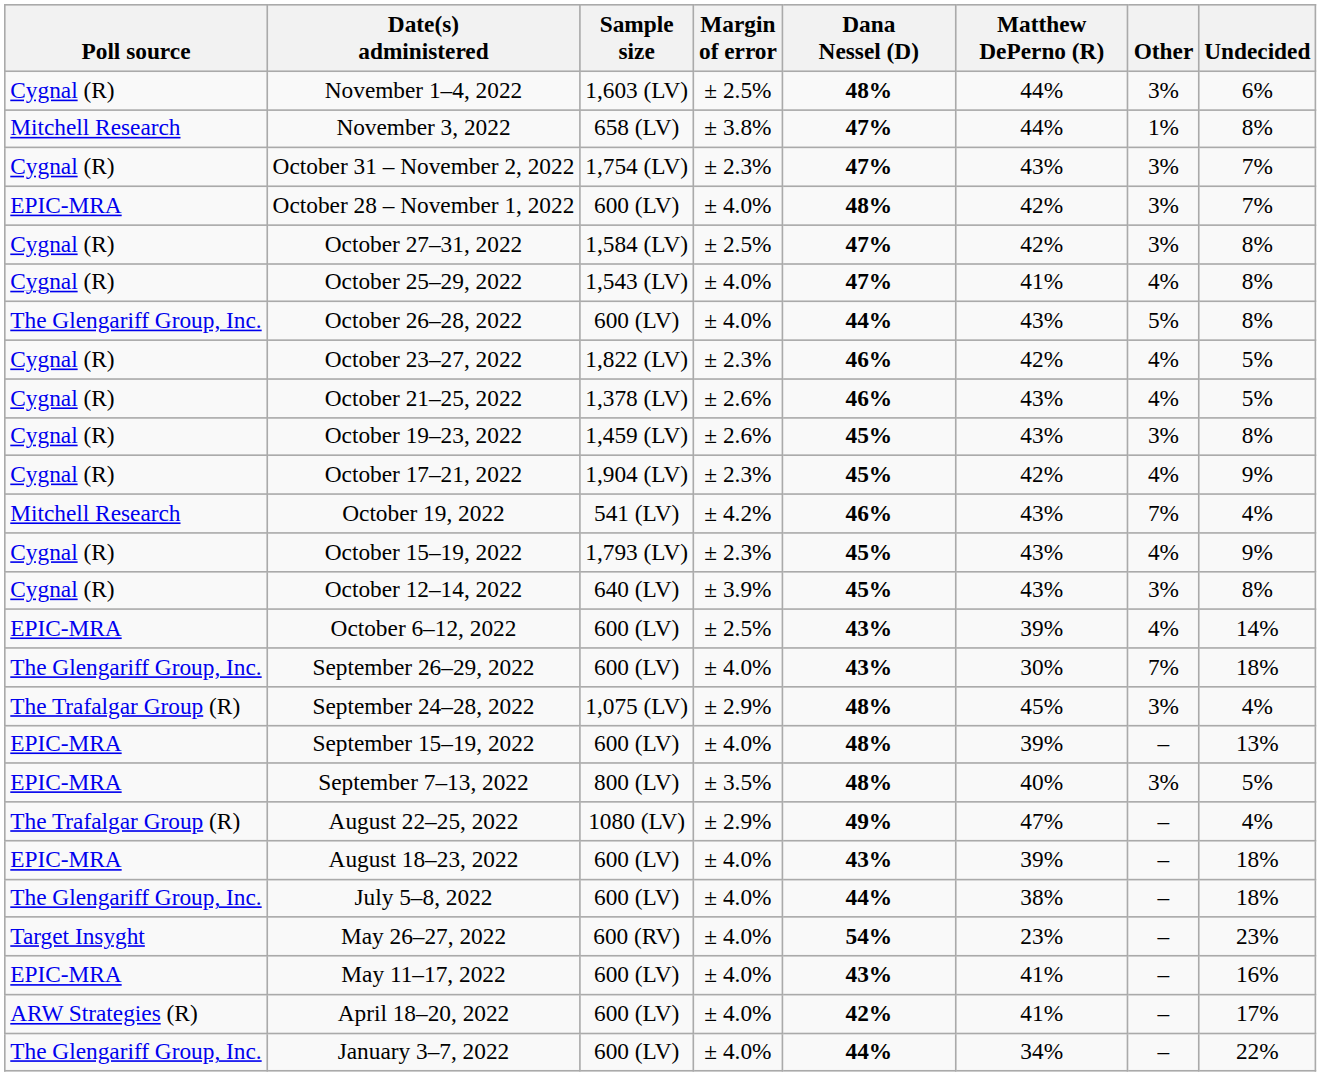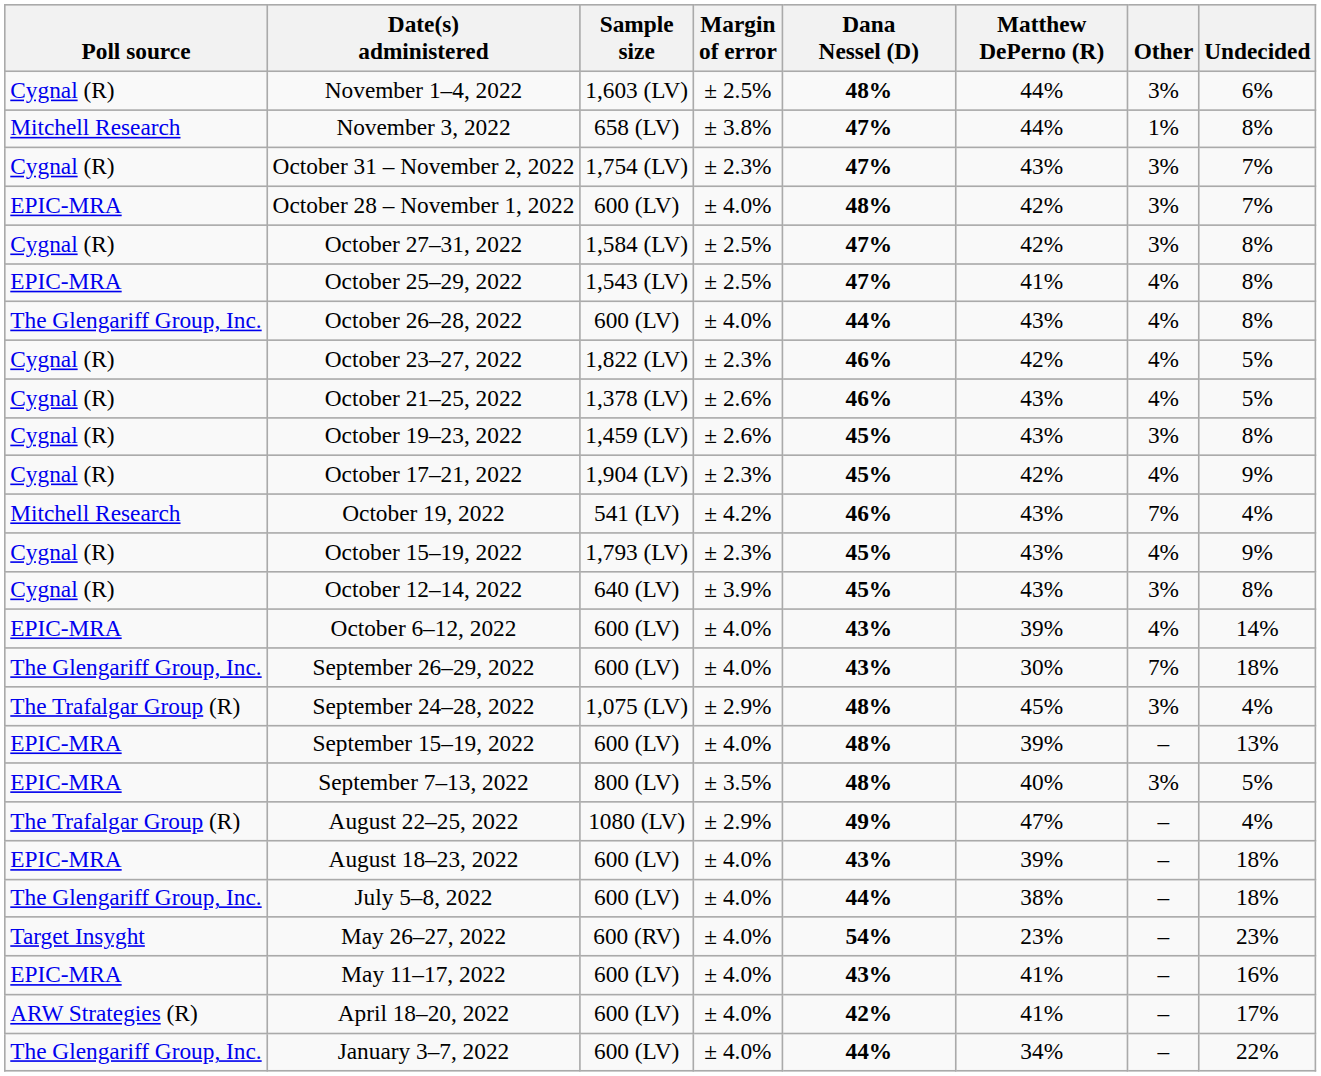 <table class="wikitable" style="font-size:90%;text-align:center;">
 <tr valign=bottom>
 <th>Poll source</th>
 <th>Date(s)<br>administered</th>
 <th>Sample<br>size</th>
 <th>Margin<br>of error</th>
 <th style="width:100px;">Dana<br>Nessel (D)</th>
 <th style="width:100px;">Matthew<br>DePerno (R)</th>
 <th>Other</th>
 <th>Undecided</th>
 </tr>
 <tr>
 <td style="text-align:left;"><a href='#'>Cygnal</a> (R)</td>
 <td>November 1–4, 2022</td>
 <td>1,603 (LV)</td>
 <td>± 2.5%</td>
 <td><strong>48%</strong></td>
 <td>44%</td>
 <td>3%</td>
 <td>6%</td>
 </tr>
 <tr>
 <td style="text-align:left;"><a href='#'>Mitchell Research</a></td>
 <td>November 3, 2022</td>
 <td>658 (LV)</td>
 <td>± 3.8%</td>
 <td><strong>47%</strong></td>
 <td>44%</td>
 <td>1%</td>
 <td>8%</td>
 </tr>
 <tr>
 <td style="text-align:left;"><a href='#'>Cygnal</a> (R)</td>
 <td>October 31 – November 2, 2022</td>
 <td>1,754 (LV)</td>
 <td>± 2.3%</td>
 <td><strong>47%</strong></td>
 <td>43%</td>
 <td>3%</td>
 <td>7%</td>
 </tr>
 <tr>
 <td style="text-align:left;"><a href='#'>EPIC-MRA</a></td>
 <td>October 28 – November 1, 2022</td>
 <td>600 (LV)</td>
 <td>± 4.0%</td>
 <td><strong>48%</strong></td>
 <td>42%</td>
 <td>3%</td>
 <td>7%</td>
 </tr>
 <tr>
 <td style="text-align:left;"><a href='#'>Cygnal</a> (R)</td>
 <td>October 27–31, 2022</td>
 <td>1,584 (LV)</td>
 <td>± 2.5%</td>
 <td><strong>47%</strong></td>
 <td>42%</td>
 <td>3%</td>
 <td>8%</td>
 </tr>
 <tr>
-<td style="text-align:left;"><a href='#'>Cygnal</a> (R)</td>
+<td style="text-align:left;"><a href='#'>EPIC-MRA</a></td>
 <td>October 25–29, 2022</td>
 <td>1,543 (LV)</td>
-<td>± 4.0%</td>
+<td>± 2.5%</td>
 <td><strong>47%</strong></td>
 <td>41%</td>
 <td>4%</td>
 <td>8%</td>
 </tr>
 <tr>
 <td style="text-align:left;"><a href='#'>The Glengariff Group, Inc.</a></td>
 <td>October 26–28, 2022</td>
 <td>600 (LV)</td>
 <td>± 4.0%</td>
 <td><strong>44%</strong></td>
 <td>43%</td>
-<td>5%</td>
+<td>4%</td>
 <td>8%</td>
 </tr>
 <tr>
 <td style="text-align:left;"><a href='#'>Cygnal</a> (R)</td>
 <td>October 23–27, 2022</td>
 <td>1,822 (LV)</td>
 <td>± 2.3%</td>
 <td><strong>46%</strong></td>
 <td>42%</td>
 <td>4%</td>
 <td>5%</td>
 </tr>
 <tr>
 <td style="text-align:left;"><a href='#'>Cygnal</a> (R)</td>
 <td>October 21–25, 2022</td>
 <td>1,378 (LV)</td>
 <td>± 2.6%</td>
 <td><strong>46%</strong></td>
 <td>43%</td>
 <td>4%</td>
 <td>5%</td>
 </tr>
 <tr>
 <td style="text-align:left;"><a href='#'>Cygnal</a> (R)</td>
 <td>October 19–23, 2022</td>
 <td>1,459 (LV)</td>
 <td>± 2.6%</td>
 <td><strong>45%</strong></td>
 <td>43%</td>
 <td>3%</td>
 <td>8%</td>
 </tr>
 <tr>
 <td style="text-align:left;"><a href='#'>Cygnal</a> (R)</td>
 <td>October 17–21, 2022</td>
 <td>1,904 (LV)</td>
 <td>± 2.3%</td>
 <td><strong>45%</strong></td>
 <td>42%</td>
 <td>4%</td>
 <td>9%</td>
 </tr>
 <tr>
 <td style="text-align:left;"><a href='#'>Mitchell Research</a></td>
 <td>October 19, 2022</td>
 <td>541 (LV)</td>
 <td>± 4.2%</td>
 <td><strong>46%</strong></td>
 <td>43%</td>
 <td>7%</td>
 <td>4%</td>
 </tr>
 <tr>
 <td style="text-align:left;"><a href='#'>Cygnal</a> (R)</td>
 <td>October 15–19, 2022</td>
 <td>1,793 (LV)</td>
 <td>± 2.3%</td>
 <td><strong>45%</strong></td>
 <td>43%</td>
 <td>4%</td>
 <td>9%</td>
 </tr>
 <tr>
 <td style="text-align:left;"><a href='#'>Cygnal</a> (R)</td>
 <td>October 12–14, 2022</td>
 <td>640 (LV)</td>
 <td>± 3.9%</td>
 <td><strong>45%</strong></td>
 <td>43%</td>
 <td>3%</td>
 <td>8%</td>
 </tr>
 <tr>
 <td style="text-align:left;"><a href='#'>EPIC-MRA</a></td>
 <td>October 6–12, 2022</td>
 <td>600 (LV)</td>
-<td>± 2.5%</td>
+<td>± 4.0%</td>
 <td><strong>43%</strong></td>
 <td>39%</td>
 <td>4%</td>
 <td>14%</td>
 </tr>
 <tr>
 <td style="text-align:left;"><a href='#'>The Glengariff Group, Inc.</a></td>
 <td>September 26–29, 2022</td>
 <td>600 (LV)</td>
 <td>± 4.0%</td>
 <td><strong>43%</strong></td>
 <td>30%</td>
 <td>7%</td>
 <td>18%</td>
 </tr>
 <tr>
 <td style="text-align:left;"><a href='#'>The Trafalgar Group</a> (R)</td>
 <td>September 24–28, 2022</td>
 <td>1,075 (LV)</td>
 <td>± 2.9%</td>
 <td><strong>48%</strong></td>
 <td>45%</td>
 <td>3%</td>
 <td>4%</td>
 </tr>
 <tr>
 <td style="text-align:left;"><a href='#'>EPIC-MRA</a></td>
 <td>September 15–19, 2022</td>
 <td>600 (LV)</td>
 <td>± 4.0%</td>
 <td><strong>48%</strong></td>
 <td>39%</td>
 <td>–</td>
 <td>13%</td>
 </tr>
 <tr>
 <td style="text-align:left;"><a href='#'>EPIC-MRA</a></td>
 <td>September 7–13, 2022</td>
 <td>800 (LV)</td>
 <td>± 3.5%</td>
 <td><strong>48%</strong></td>
 <td>40%</td>
 <td>3%</td>
 <td>5%</td>
 </tr>
 <tr>
 <td style="text-align:left;"><a href='#'>The Trafalgar Group</a> (R)</td>
 <td>August 22–25, 2022</td>
 <td>1080 (LV)</td>
 <td>± 2.9%</td>
 <td><strong>49%</strong></td>
 <td>47%</td>
 <td>–</td>
 <td>4%</td>
 </tr>
 <tr>
 <td style="text-align:left;"><a href='#'>EPIC-MRA</a></td>
 <td>August 18–23, 2022</td>
 <td>600 (LV)</td>
 <td>± 4.0%</td>
 <td><strong>43%</strong></td>
 <td>39%</td>
 <td>–</td>
 <td>18%</td>
 </tr>
 <tr>
 <td style="text-align:left;"><a href='#'>The Glengariff Group, Inc.</a></td>
 <td>July 5–8, 2022</td>
 <td>600 (LV)</td>
 <td>± 4.0%</td>
 <td><strong>44%</strong></td>
 <td>38%</td>
 <td>–</td>
 <td>18%</td>
 </tr>
 <tr>
 <td style="text-align:left;"><a href='#'>Target Insyght</a></td>
 <td>May 26–27, 2022</td>
 <td>600 (RV)</td>
 <td>± 4.0%</td>
 <td><strong>54%</strong></td>
 <td>23%</td>
 <td>–</td>
 <td>23%</td>
 </tr>
 <tr>
 <td style="text-align:left;"><a href='#'>EPIC-MRA</a></td>
 <td>May 11–17, 2022</td>
 <td>600 (LV)</td>
 <td>± 4.0%</td>
 <td><strong>43%</strong></td>
 <td>41%</td>
 <td>–</td>
 <td>16%</td>
 </tr>
 <tr>
 <td style="text-align:left;"><a href='#'>ARW Strategies</a> (R)</td>
 <td>April 18–20, 2022</td>
 <td>600 (LV)</td>
 <td>± 4.0%</td>
 <td><strong>42%</strong></td>
 <td>41%</td>
 <td>–</td>
 <td>17%</td>
 </tr>
 <tr>
 <td style="text-align:left;"><a href='#'>The Glengariff Group, Inc.</a></td>
 <td>January 3–7, 2022</td>
 <td>600 (LV)</td>
 <td>± 4.0%</td>
 <td><strong>44%</strong></td>
 <td>34%</td>
 <td>–</td>
 <td>22%</td>
 </tr>
 </table>
